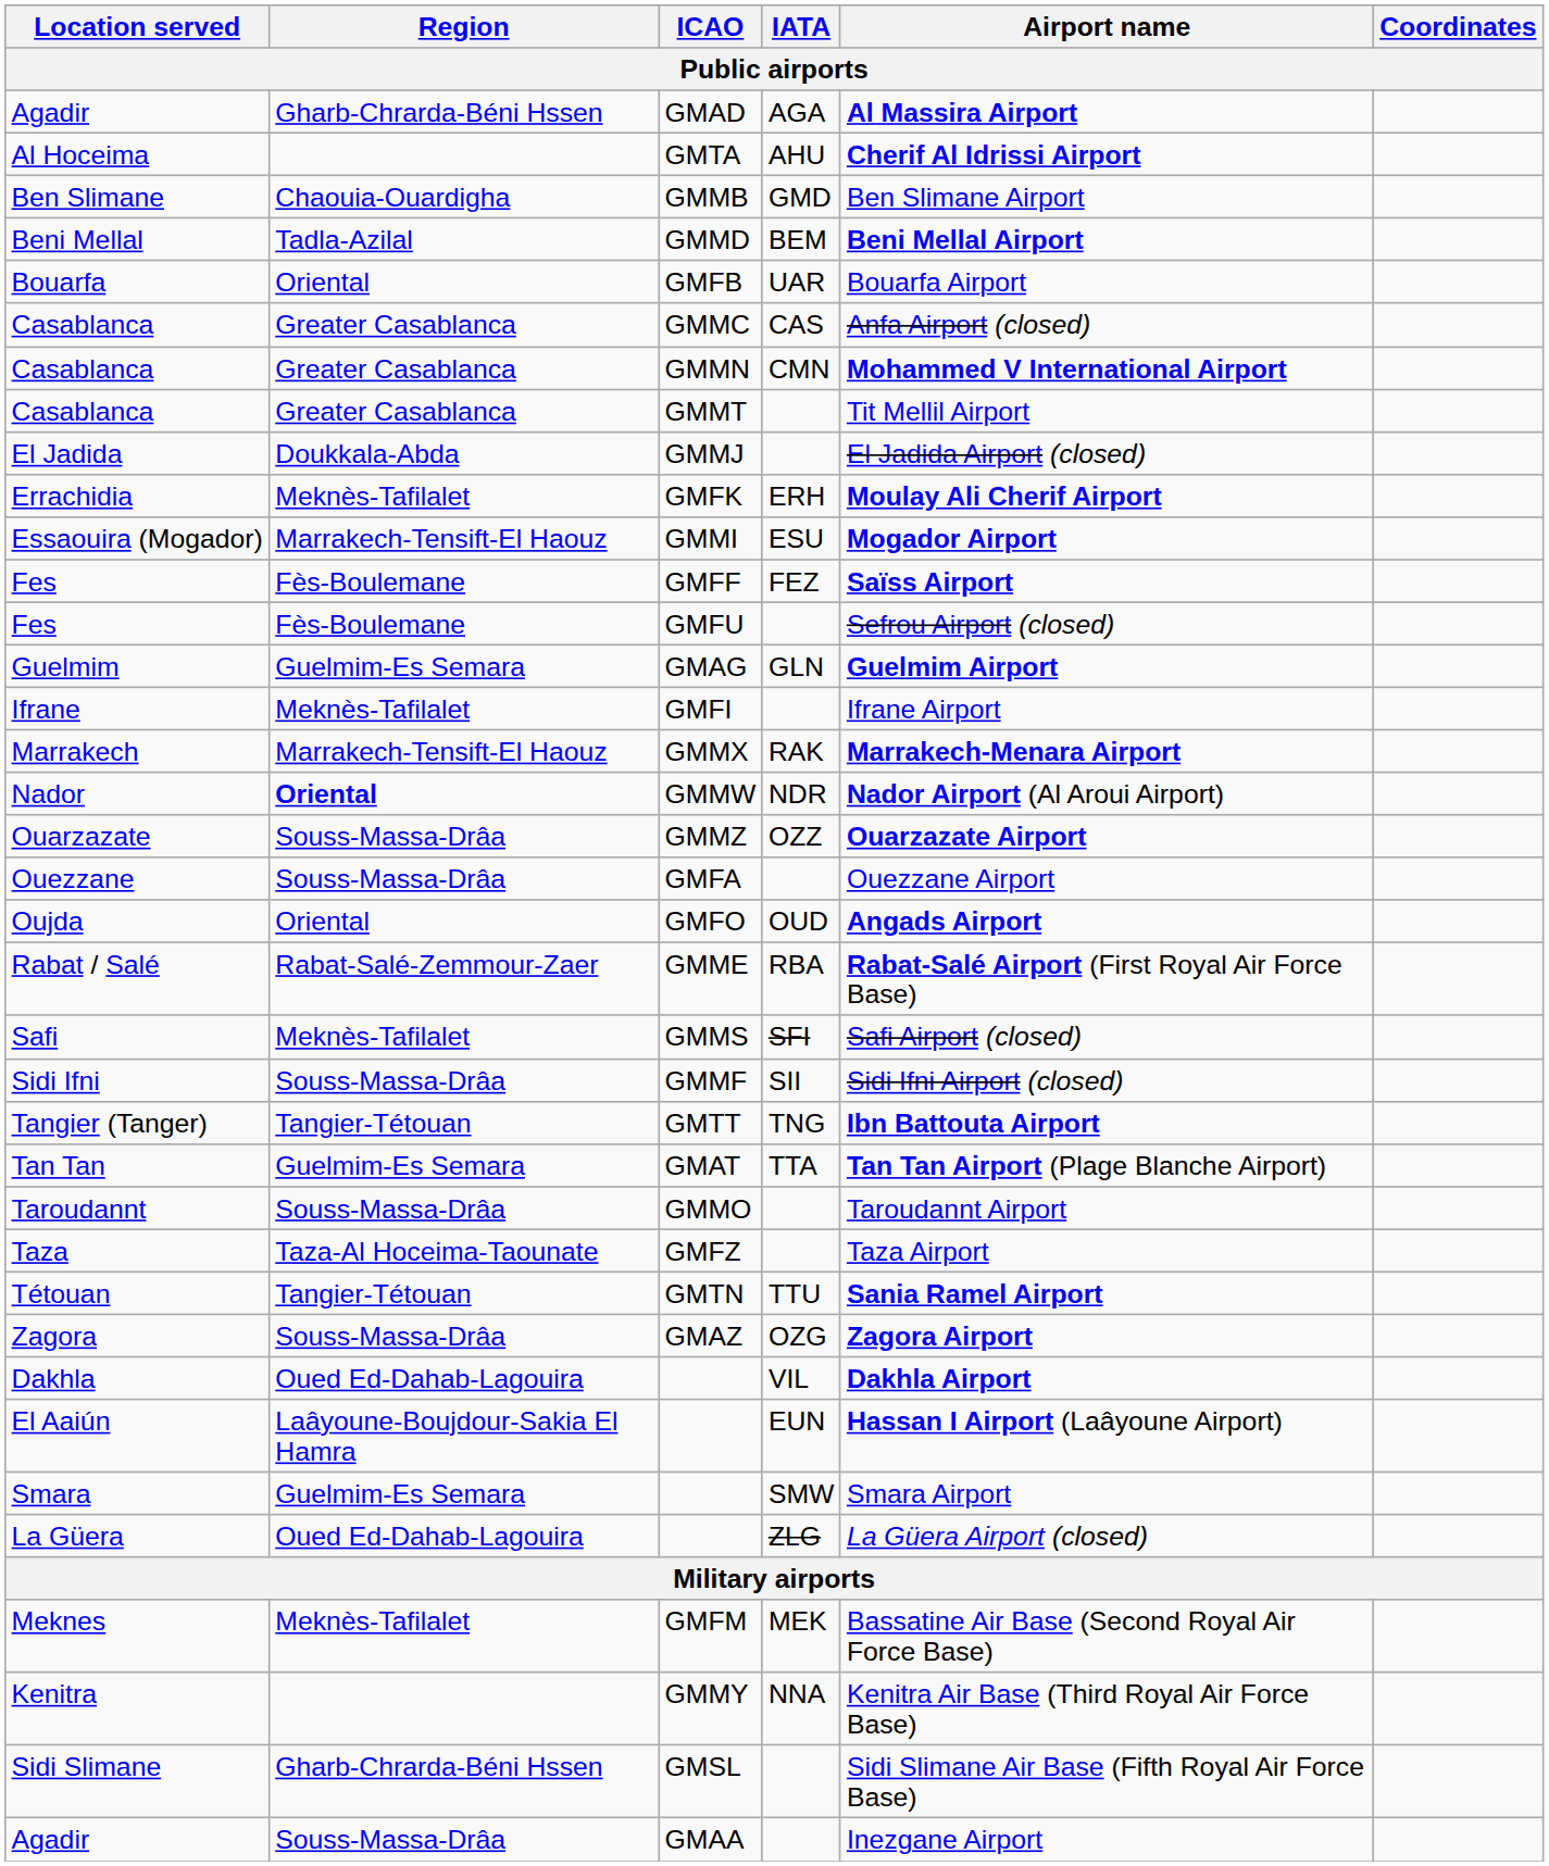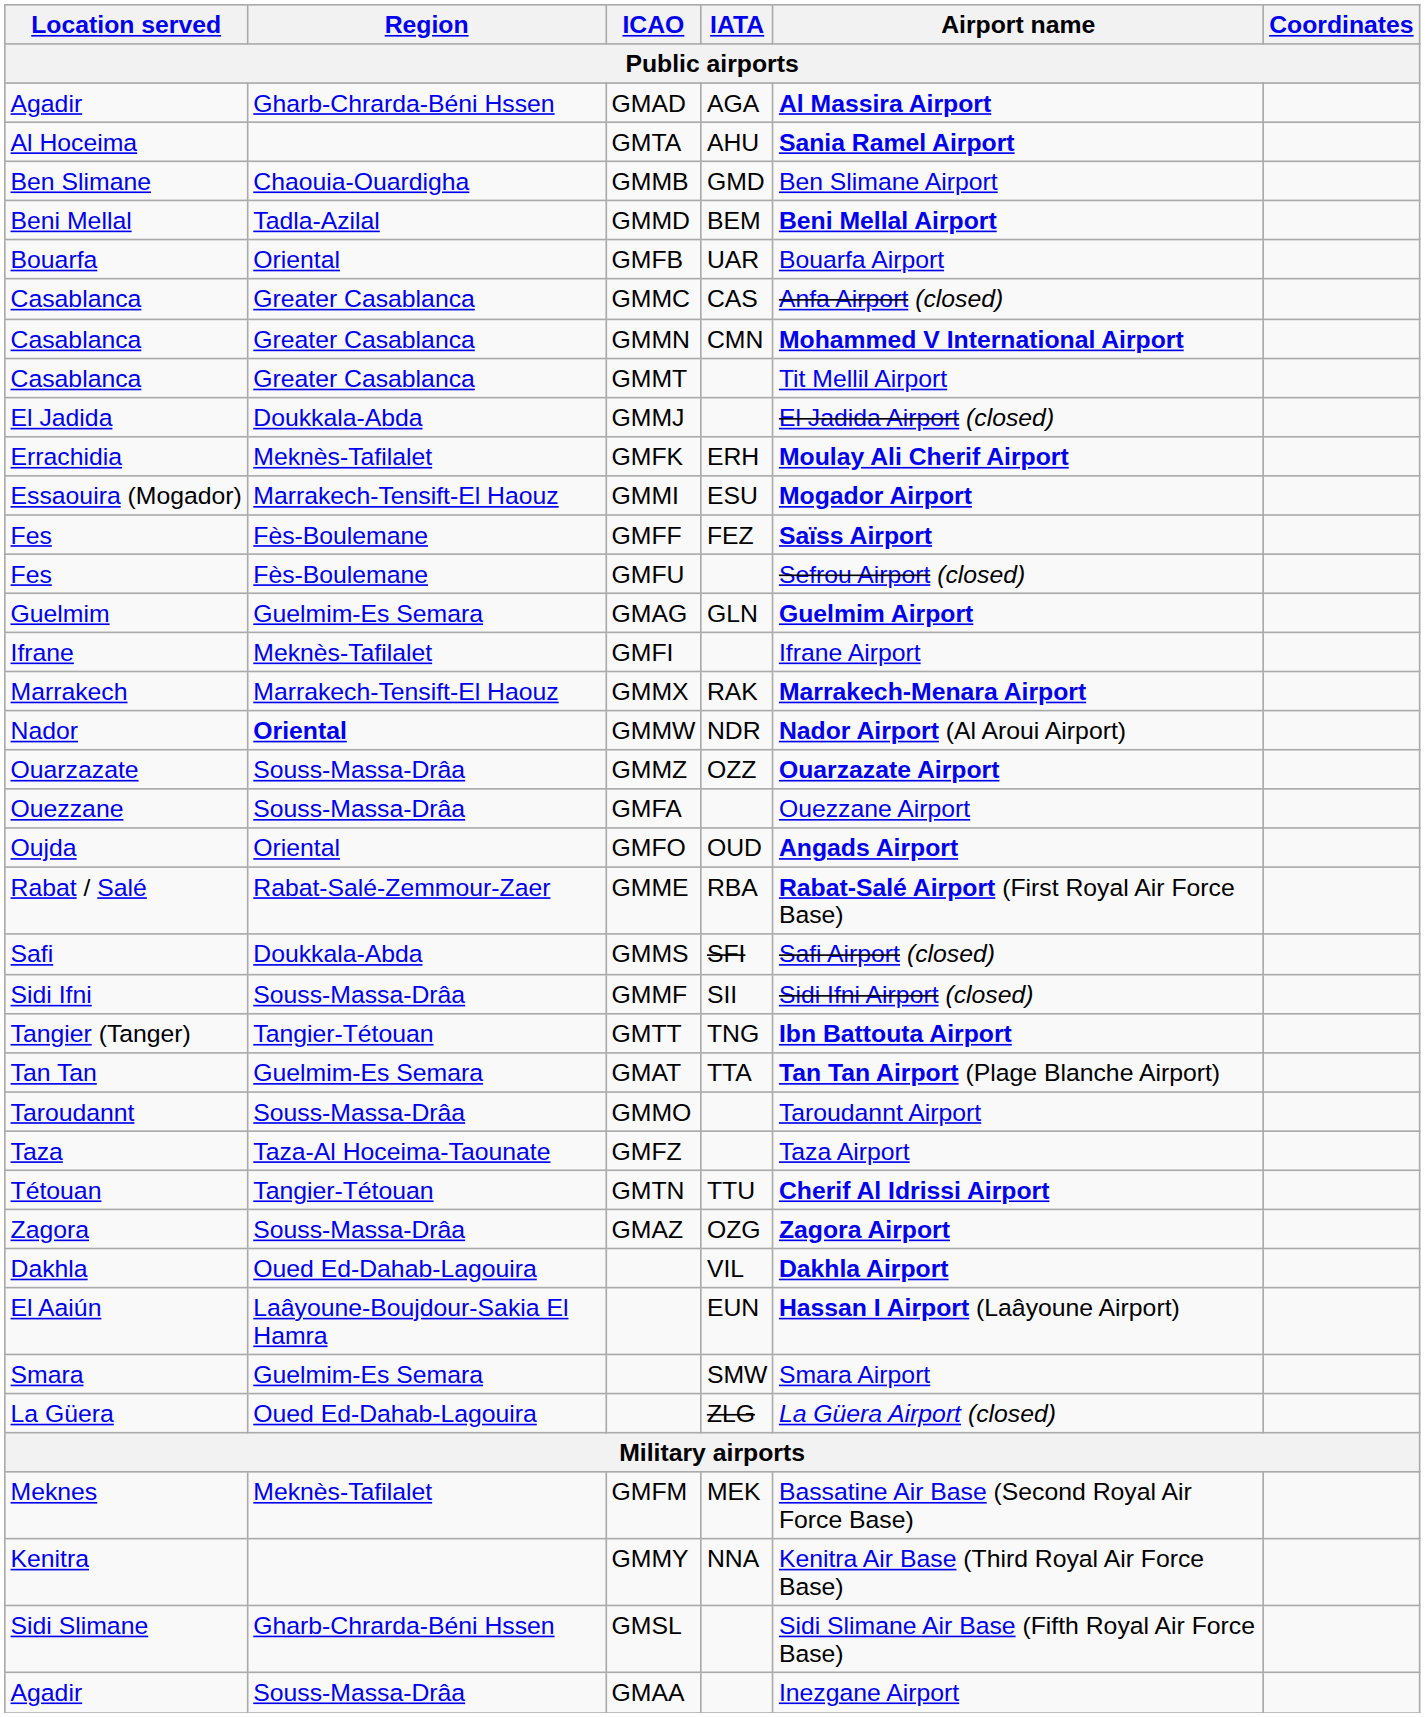 <table class="wikitable sortable" style="font-size:95%;">
 <tr>
 <th><a href='#'>Location served</a></th>
 <th><a href='#'>Region</a></th>
 <th><a href='#'>ICAO</a></th>
 <th><a href='#'>IATA</a></th>
 <th>Airport name</th>
 <th><a href='#'>Coordinates</a></th>
 </tr>
 <tr class="sortbottom">
 <th colspan="6">Public airports</th>
 </tr>
 <tr>
 <td><a href='#'>Agadir</a></td>
 <td><a href='#'>Gharb-Chrarda-Béni Hssen</a></td>
 <td>GMAD</td>
 <td>AGA</td>
 <td><strong><a href='#'>Al Massira Airport</a></strong></td>
 <td></td>
 </tr>
 <tr valign="top">
 <td><a href='#'>Al Hoceima</a></td>
 <td></td>
 <td>GMTA</td>
 <td>AHU</td>
-<td><strong><a href='#'>Cherif Al Idrissi Airport</a></strong></td>
+<td><strong><a href='#'>Sania Ramel Airport</a></strong></td>
 <td></td>
 </tr>
 <tr valign="top">
 <td><a href='#'>Ben Slimane</a></td>
 <td><a href='#'>Chaouia-Ouardigha</a></td>
 <td>GMMB</td>
 <td>GMD</td>
 <td><a href='#'>Ben Slimane Airport</a></td>
 <td></td>
 </tr>
 <tr valign="top">
 <td><a href='#'>Beni Mellal</a></td>
 <td><a href='#'>Tadla-Azilal</a></td>
 <td>GMMD</td>
 <td>BEM</td>
 <td><strong><a href='#'>Beni Mellal Airport</a></strong></td>
 <td></td>
 </tr>
 <tr valign="top">
 <td><a href='#'>Bouarfa</a></td>
 <td><a href='#'>Oriental</a></td>
 <td>GMFB</td>
 <td>UAR</td>
 <td><a href='#'>Bouarfa Airport</a></td>
 <td></td>
 </tr>
 <tr valign="top">
 <td><a href='#'>Casablanca</a></td>
 <td><a href='#'>Greater Casablanca</a></td>
 <td>GMMC</td>
 <td>CAS</td>
 <td><s><a href='#'>Anfa Airport</a></s> <em>(closed)</em></td>
 <td></td>
 </tr>
 <tr valign="top">
 <td><a href='#'>Casablanca</a></td>
 <td><a href='#'>Greater Casablanca</a></td>
 <td>GMMN</td>
 <td>CMN</td>
 <td><strong><a href='#'>Mohammed V International Airport</a></strong></td>
 <td></td>
 </tr>
 <tr valign="top">
 <td><a href='#'>Casablanca</a></td>
 <td><a href='#'>Greater Casablanca</a></td>
 <td>GMMT</td>
 <td></td>
 <td><a href='#'>Tit Mellil Airport</a></td>
 <td></td>
 </tr>
 <tr valign="top">
 <td><a href='#'>El Jadida</a></td>
 <td><a href='#'>Doukkala-Abda</a></td>
 <td>GMMJ</td>
 <td></td>
 <td><s><a href='#'>El Jadida Airport</a></s> <em>(closed)</em></td>
 <td></td>
 </tr>
 <tr valign="top">
 <td><a href='#'>Errachidia</a></td>
 <td><a href='#'>Meknès-Tafilalet</a></td>
 <td>GMFK</td>
 <td>ERH</td>
 <td><strong><a href='#'>Moulay Ali Cherif Airport</a></strong></td>
 <td></td>
 </tr>
 <tr valign="top">
 <td><a href='#'>Essaouira</a> (Mogador)</td>
 <td><a href='#'>Marrakech-Tensift-El Haouz</a></td>
 <td>GMMI</td>
 <td>ESU</td>
 <td><strong><a href='#'>Mogador Airport</a></strong></td>
 <td></td>
 </tr>
 <tr valign="top">
 <td><a href='#'>Fes</a></td>
 <td><a href='#'>Fès-Boulemane</a></td>
 <td>GMFF</td>
 <td>FEZ</td>
 <td><strong><a href='#'>Saïss Airport</a></strong></td>
 <td></td>
 </tr>
 <tr valign="top">
 <td><a href='#'>Fes</a></td>
 <td><a href='#'>Fès-Boulemane</a></td>
 <td>GMFU</td>
 <td></td>
 <td><s><a href='#'>Sefrou Airport</a></s> <em>(closed)</em></td>
 <td></td>
 </tr>
 <tr valign="top">
 <td><a href='#'>Guelmim</a></td>
 <td><a href='#'>Guelmim-Es Semara</a></td>
 <td>GMAG</td>
 <td>GLN</td>
 <td><strong><a href='#'>Guelmim Airport</a></strong></td>
 <td></td>
 </tr>
 <tr valign="top">
 <td><a href='#'>Ifrane</a></td>
 <td><a href='#'>Meknès-Tafilalet</a></td>
 <td>GMFI</td>
 <td></td>
 <td><a href='#'>Ifrane Airport</a></td>
 <td></td>
 </tr>
 <tr valign="top">
 <td><a href='#'>Marrakech</a></td>
 <td><a href='#'>Marrakech-Tensift-El Haouz</a></td>
 <td>GMMX</td>
 <td>RAK</td>
 <td><strong><a href='#'>Marrakech-Menara Airport</a></strong></td>
 <td></td>
 </tr>
 <tr valign="top">
 <td><a href='#'>Nador</a></td>
 <td><strong><a href='#'>Oriental</a></strong></td>
 <td>GMMW </td>
 <td>NDR</td>
 <td><strong><a href='#'>Nador Airport</a></strong> (Al Aroui Airport)</td>
 <td></td>
 </tr>
 <tr valign="top">
 <td><a href='#'>Ouarzazate</a></td>
 <td><a href='#'>Souss-Massa-Drâa</a></td>
 <td>GMMZ</td>
 <td>OZZ</td>
 <td><strong><a href='#'>Ouarzazate Airport</a></strong></td>
 <td></td>
 </tr>
 <tr valign="top">
 <td><a href='#'>Ouezzane</a></td>
 <td><a href='#'>Souss-Massa-Drâa</a></td>
 <td>GMFA</td>
 <td></td>
 <td><a href='#'>Ouezzane Airport</a></td>
 <td></td>
 </tr>
 <tr valign="top">
 <td><a href='#'>Oujda</a></td>
 <td><a href='#'>Oriental</a></td>
 <td>GMFO</td>
 <td>OUD</td>
 <td><strong><a href='#'>Angads Airport</a></strong></td>
 <td></td>
 </tr>
 <tr valign="top">
 <td><a href='#'>Rabat</a> / <a href='#'>Salé</a></td>
 <td><a href='#'>Rabat-Salé-Zemmour-Zaer</a></td>
 <td>GMME</td>
 <td>RBA</td>
 <td><strong><a href='#'>Rabat-Salé Airport</a></strong> (First Royal Air Force Base)</td>
 <td></td>
 </tr>
 <tr valign="top">
 <td><a href='#'>Safi</a></td>
-<td><a href='#'>Meknès-Tafilalet</a></td>
+<td><a href='#'>Doukkala-Abda</a></td>
 <td>GMMS</td>
 <td><s>SFI</s></td>
 <td><s><a href='#'>Safi Airport</a></s> <em>(closed)</em></td>
 <td></td>
 </tr>
 <tr valign="top">
 <td><a href='#'>Sidi Ifni</a></td>
 <td><a href='#'>Souss-Massa-Drâa</a></td>
 <td>GMMF</td>
 <td>SII</td>
 <td><s><a href='#'>Sidi Ifni Airport</a></s> <em>(closed)</em></td>
 <td></td>
 </tr>
 <tr valign="top">
 <td><a href='#'>Tangier</a> (Tanger)</td>
 <td><a href='#'>Tangier-Tétouan</a></td>
 <td>GMTT</td>
 <td>TNG</td>
 <td><strong><a href='#'>Ibn Battouta Airport</a></strong></td>
 <td></td>
 </tr>
 <tr valign="top">
 <td><a href='#'>Tan Tan</a></td>
 <td><a href='#'>Guelmim-Es Semara</a></td>
 <td>GMAT</td>
 <td>TTA</td>
 <td><strong><a href='#'>Tan Tan Airport</a></strong> (Plage Blanche Airport)</td>
 <td></td>
 </tr>
 <tr valign="top">
 <td><a href='#'>Taroudannt</a></td>
 <td><a href='#'>Souss-Massa-Drâa</a></td>
 <td>GMMO</td>
 <td></td>
 <td><a href='#'>Taroudannt Airport</a></td>
 <td></td>
 </tr>
 <tr valign="top">
 <td><a href='#'>Taza</a></td>
 <td><a href='#'>Taza-Al Hoceima-Taounate</a></td>
 <td>GMFZ</td>
 <td></td>
 <td><a href='#'>Taza Airport</a></td>
 <td></td>
 </tr>
 <tr valign="top">
 <td><a href='#'>Tétouan</a></td>
 <td><a href='#'>Tangier-Tétouan</a></td>
 <td>GMTN</td>
 <td>TTU</td>
-<td><strong><a href='#'>Sania Ramel Airport</a></strong></td>
+<td><strong><a href='#'>Cherif Al Idrissi Airport</a></strong></td>
 <td></td>
 </tr>
 <tr valign="top">
 <td><a href='#'>Zagora</a></td>
 <td><a href='#'>Souss-Massa-Drâa</a></td>
 <td>GMAZ</td>
 <td>OZG</td>
 <td><strong><a href='#'>Zagora Airport</a></strong></td>
 <td></td>
 </tr>
 <tr valign=top>
 <td><a href='#'>Dakhla</a></td>
 <td><a href='#'>Oued Ed-Dahab-Lagouira</a></td>
 <td></td>
 <td>VIL</td>
 <td><strong><a href='#'>Dakhla Airport</a></strong></td>
 <td></td>
 </tr>
 <tr valign=top>
 <td><a href='#'>El Aaiún</a></td>
 <td><a href='#'>Laâyoune-Boujdour-Sakia El Hamra</a></td>
 <td></td>
 <td>EUN</td>
 <td><strong><a href='#'>Hassan I Airport</a></strong> (Laâyoune Airport)</td>
 <td></td>
 </tr>
 <tr valign=top>
 <td><a href='#'>Smara</a></td>
 <td><a href='#'>Guelmim-Es Semara</a></td>
 <td></td>
 <td>SMW</td>
 <td><a href='#'>Smara Airport</a></td>
 <td></td>
 </tr>
 <tr valign=top>
 <td><a href='#'>La Güera</a></td>
 <td><a href='#'>Oued Ed-Dahab-Lagouira</a></td>
 <td></td>
 <td><s>ZLG</s></td>
 <td><em><a href='#'>La Güera Airport</a></em> <em>(closed)</em></td>
 <td></td>
 </tr>
 <tr class="sortbottom">
 <th colspan="6">Military airports</th>
 </tr>
 <tr valign="top">
 <td><a href='#'>Meknes</a></td>
 <td><a href='#'>Meknès-Tafilalet</a></td>
 <td>GMFM</td>
 <td>MEK</td>
 <td><a href='#'>Bassatine Air Base</a> (Second Royal Air Force Base)</td>
 <td></td>
 </tr>
 <tr valign="top">
 <td><a href='#'>Kenitra</a></td>
 <td></td>
 <td>GMMY </td>
 <td>NNA</td>
 <td><a href='#'>Kenitra Air Base</a> (Third Royal Air Force Base)</td>
 <td></td>
 </tr>
 <tr valign="top">
 <td><a href='#'>Sidi Slimane</a></td>
 <td><a href='#'>Gharb-Chrarda-Béni Hssen</a></td>
 <td>GMSL</td>
 <td></td>
 <td><a href='#'>Sidi Slimane Air Base</a> (Fifth Royal Air Force Base)</td>
 <td></td>
 </tr>
 <tr valign="top">
 <td><a href='#'>Agadir</a></td>
 <td><a href='#'>Souss-Massa-Drâa</a></td>
 <td>GMAA</td>
 <td></td>
 <td><a href='#'>Inezgane Airport</a></td>
 <td></td>
 </tr>
 </table>
